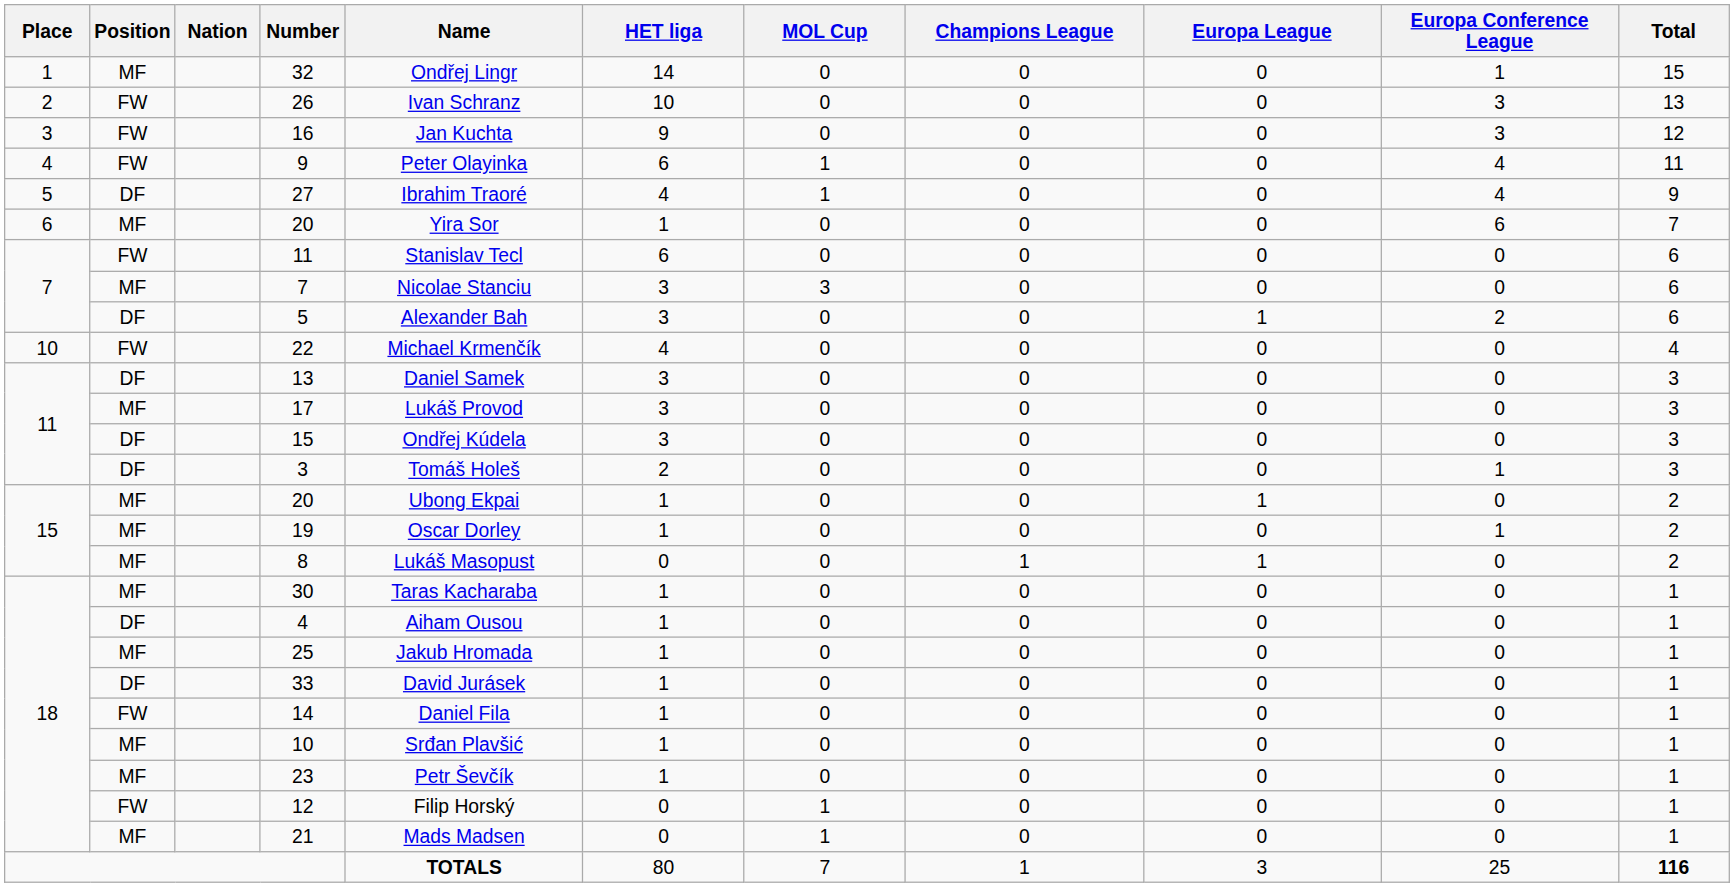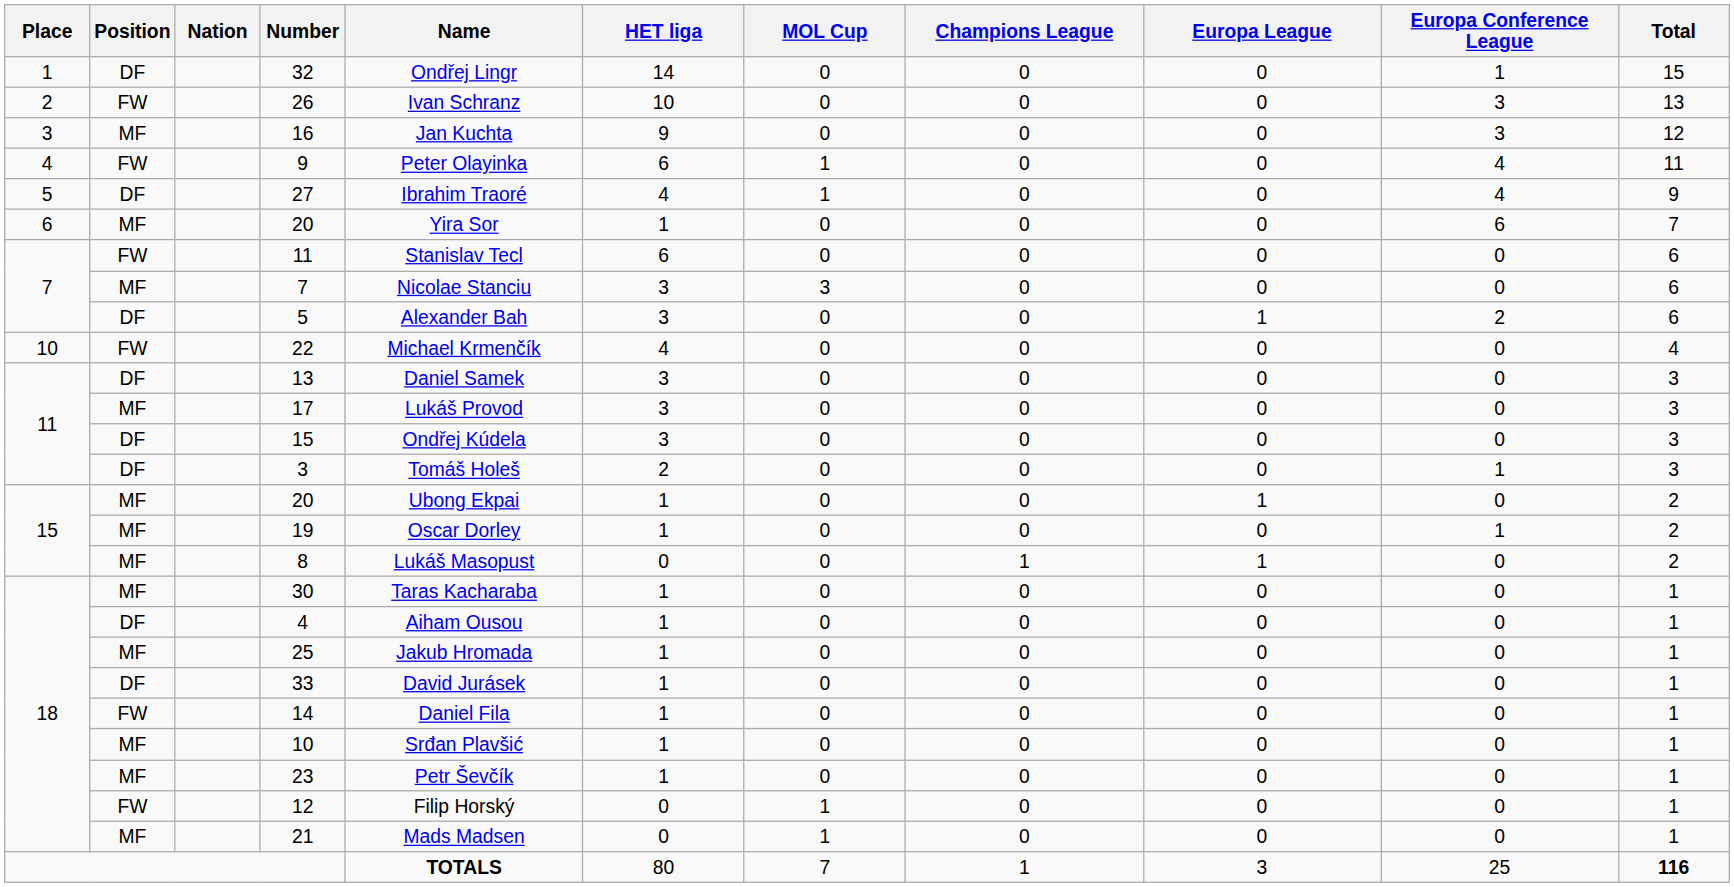 <table class="wikitable" style="font-size: 95%; text-align: center;">
 <tr>
 <th width=60>Place</th>
 <th width=60>Position</th>
 <th width=60>Nation</th>
 <th width=60>Number</th>
 <th width=180>Name</th>
 <th width=120><a href='#'>HET liga</a></th>
 <th width=120><a href='#'>MOL Cup</a></th>
 <th width=180><a href='#'>Champions League</a></th>
 <th width=180><a href='#'>Europa League</a></th>
 <th width=180><a href='#'>Europa Conference League</a></th>
 <th width=80><strong>Total</strong></th>
 </tr>
 <tr>
 <td>1</td>
-<td>MF</td>
+<td>DF</td>
 <td></td>
 <td>32</td>
 <td><a href='#'>Ondřej Lingr</a></td>
 <td>14</td>
 <td>0</td>
 <td>0</td>
 <td>0</td>
 <td>1</td>
 <td>15</td>
 </tr>
 <tr>
 <td>2</td>
 <td>FW</td>
 <td></td>
 <td>26</td>
 <td><a href='#'>Ivan Schranz</a></td>
 <td>10</td>
 <td>0</td>
 <td>0</td>
 <td>0</td>
 <td>3</td>
 <td>13</td>
 </tr>
 <tr>
 <td>3</td>
-<td>FW</td>
+<td>MF</td>
 <td></td>
 <td>16</td>
 <td><a href='#'>Jan Kuchta</a></td>
 <td>9</td>
 <td>0</td>
 <td>0</td>
 <td>0</td>
 <td>3</td>
 <td>12</td>
 </tr>
 <tr>
 <td>4</td>
 <td>FW</td>
 <td></td>
 <td>9</td>
 <td><a href='#'>Peter Olayinka</a></td>
 <td>6</td>
 <td>1</td>
 <td>0</td>
 <td>0</td>
 <td>4</td>
 <td>11</td>
 </tr>
 <tr>
 <td>5</td>
 <td>DF</td>
 <td></td>
 <td>27</td>
 <td><a href='#'>Ibrahim Traoré</a></td>
 <td>4</td>
 <td>1</td>
 <td>0</td>
 <td>0</td>
 <td>4</td>
 <td>9</td>
 </tr>
 <tr>
 <td>6</td>
 <td>MF</td>
 <td></td>
 <td>20</td>
 <td><a href='#'>Yira Sor</a></td>
 <td>1</td>
 <td>0</td>
 <td>0</td>
 <td>0</td>
 <td>6</td>
 <td>7</td>
 </tr>
 <tr>
 <td rowspan="3">7</td>
 <td>FW</td>
 <td></td>
 <td>11</td>
 <td><a href='#'>Stanislav Tecl</a></td>
 <td>6</td>
 <td>0</td>
 <td>0</td>
 <td>0</td>
 <td>0</td>
 <td>6</td>
 </tr>
 <tr>
 <td>MF</td>
 <td></td>
 <td>7</td>
 <td><a href='#'>Nicolae Stanciu</a></td>
 <td>3</td>
 <td>3</td>
 <td>0</td>
 <td>0</td>
 <td>0</td>
 <td>6</td>
 </tr>
 <tr>
 <td>DF</td>
 <td></td>
 <td>5</td>
 <td><a href='#'>Alexander Bah</a></td>
 <td>3</td>
 <td>0</td>
 <td>0</td>
 <td>1</td>
 <td>2</td>
 <td>6</td>
 </tr>
 <tr>
 <td>10</td>
 <td>FW</td>
 <td></td>
 <td>22</td>
 <td><a href='#'>Michael Krmenčík</a></td>
 <td>4</td>
 <td>0</td>
 <td>0</td>
 <td>0</td>
 <td>0</td>
 <td>4</td>
 </tr>
 <tr>
 <td rowspan="4">11</td>
 <td>DF</td>
 <td></td>
 <td>13</td>
 <td><a href='#'>Daniel Samek</a></td>
 <td>3</td>
 <td>0</td>
 <td>0</td>
 <td>0</td>
 <td>0</td>
 <td>3</td>
 </tr>
 <tr>
 <td>MF</td>
 <td></td>
 <td>17</td>
 <td><a href='#'>Lukáš Provod</a></td>
 <td>3</td>
 <td>0</td>
 <td>0</td>
 <td>0</td>
 <td>0</td>
 <td>3</td>
 </tr>
 <tr>
 <td>DF</td>
 <td></td>
 <td>15</td>
 <td><a href='#'>Ondřej Kúdela</a></td>
 <td>3</td>
 <td>0</td>
 <td>0</td>
 <td>0</td>
 <td>0</td>
 <td>3</td>
 </tr>
 <tr>
 <td>DF</td>
 <td></td>
 <td>3</td>
 <td><a href='#'>Tomáš Holeš</a></td>
 <td>2</td>
 <td>0</td>
 <td>0</td>
 <td>0</td>
 <td>1</td>
 <td>3</td>
 </tr>
 <tr>
 <td rowspan="3">15</td>
 <td>MF</td>
 <td></td>
 <td>20</td>
 <td><a href='#'>Ubong Ekpai</a></td>
 <td>1</td>
 <td>0</td>
 <td>0</td>
 <td>1</td>
 <td>0</td>
 <td>2</td>
 </tr>
 <tr>
 <td>MF</td>
 <td></td>
 <td>19</td>
 <td><a href='#'>Oscar Dorley</a></td>
 <td>1</td>
 <td>0</td>
 <td>0</td>
 <td>0</td>
 <td>1</td>
 <td>2</td>
 </tr>
 <tr>
 <td>MF</td>
 <td></td>
 <td>8</td>
 <td><a href='#'>Lukáš Masopust</a></td>
 <td>0</td>
 <td>0</td>
 <td>1</td>
 <td>1</td>
 <td>0</td>
 <td>2</td>
 </tr>
 <tr>
 <td rowspan="9">18</td>
 <td>MF</td>
 <td></td>
 <td>30</td>
 <td><a href='#'>Taras Kacharaba</a></td>
 <td>1</td>
 <td>0</td>
 <td>0</td>
 <td>0</td>
 <td>0</td>
 <td>1</td>
 </tr>
 <tr>
 <td>DF</td>
 <td></td>
 <td>4</td>
 <td><a href='#'>Aiham Ousou</a></td>
 <td>1</td>
 <td>0</td>
 <td>0</td>
 <td>0</td>
 <td>0</td>
 <td>1</td>
 </tr>
 <tr>
 <td>MF</td>
 <td></td>
 <td>25</td>
 <td><a href='#'>Jakub Hromada</a></td>
 <td>1</td>
 <td>0</td>
 <td>0</td>
 <td>0</td>
 <td>0</td>
 <td>1</td>
 </tr>
 <tr>
 <td>DF</td>
 <td></td>
 <td>33</td>
 <td><a href='#'>David Jurásek</a></td>
 <td>1</td>
 <td>0</td>
 <td>0</td>
 <td>0</td>
 <td>0</td>
 <td>1</td>
 </tr>
 <tr>
 <td>FW</td>
 <td></td>
 <td>14</td>
 <td><a href='#'>Daniel Fila</a></td>
 <td>1</td>
 <td>0</td>
 <td>0</td>
 <td>0</td>
 <td>0</td>
 <td>1</td>
 </tr>
 <tr>
 <td>MF</td>
 <td></td>
 <td>10</td>
 <td><a href='#'>Srđan Plavšić</a></td>
 <td>1</td>
 <td>0</td>
 <td>0</td>
 <td>0</td>
 <td>0</td>
 <td>1</td>
 </tr>
 <tr>
 <td>MF</td>
 <td></td>
 <td>23</td>
 <td><a href='#'>Petr Ševčík</a></td>
 <td>1</td>
 <td>0</td>
 <td>0</td>
 <td>0</td>
 <td>0</td>
 <td>1</td>
 </tr>
 <tr>
 <td>FW</td>
 <td></td>
 <td>12</td>
 <td>Filip Horský</td>
 <td>0</td>
 <td>1</td>
 <td>0</td>
 <td>0</td>
 <td>0</td>
 <td>1</td>
 </tr>
 <tr>
 <td>MF</td>
 <td></td>
 <td>21</td>
 <td><a href='#'>Mads Madsen</a></td>
 <td>0</td>
 <td>1</td>
 <td>0</td>
 <td>0</td>
 <td>0</td>
 <td>1</td>
 </tr>
 <tr>
 <td colspan="4"></td>
 <td><strong>TOTALS</strong></td>
 <td>80</td>
 <td>7</td>
 <td>1</td>
 <td>3</td>
 <td>25</td>
 <td><strong>116</strong></td>
 </tr>
 </table>
